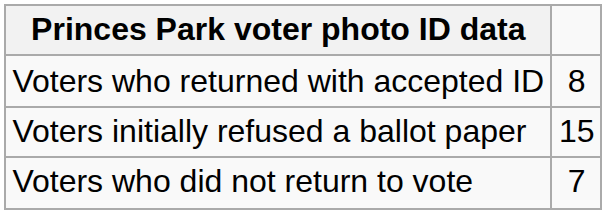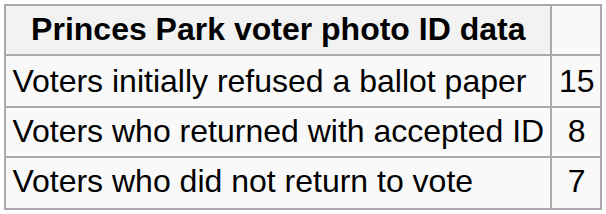 <table class="wikitable">
 <tr>
 <th>Princes Park voter photo ID data</th>
+</tr>
+<tr>
+<td style="text-align:left">Voters initially refused a ballot paper</td>
+<td style="text-align:center">15</td>
 </tr>
 <tr>
 <td style="text-align:left">Voters who returned with accepted ID</td>
 <td style="text-align:center">8</td>
 </tr>
 <tr>
-<td style="text-align:left">Voters initially refused a ballot paper</td>
-<td style="text-align:center">15</td>
-</tr>
-<tr>
 <td style="text-align:left">Voters who did not return to vote</td>
 <td style="text-align:center">7</td>
 </tr>
 </table>
